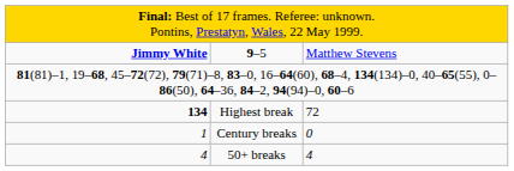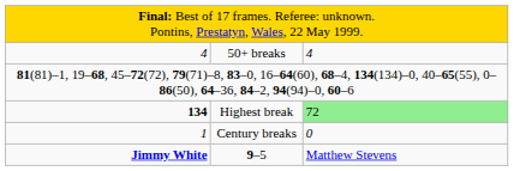 <table class="wikitable" style="font-size: 95%; margin: 1em auto 1em auto;">
 <tr>
 <td colspan="3" align="center" bgcolor="#ffd700"><strong>Final:</strong> Best of 17 frames. Referee: unknown.<br>Pontins, <a href='#'>Prestatyn</a>, <a href='#'>Wales</a>, 22 May 1999.</td>
 </tr>
 <tr>
-<td width="230" align="right"><strong><a href='#'>Jimmy White</a></strong> <br></td>
-<td width="100" align="center"><strong>9</strong>–5</td>
-<td width="230"><a href='#'>Matthew Stevens</a> <br></td>
+<td align="right"><em>4</em></td>
+<td align="center">50+ breaks</td>
+<td><em>4</em></td>
 </tr>
 <tr>
 <td colspan="3" align="center" style="font-size: 100%"><strong>81</strong>(81)–1, 19–<strong>68</strong>, 45–<strong>72</strong>(72), <strong>79</strong>(71)–8, <strong>83</strong>–0, 16–<strong>64</strong>(60), <strong>68</strong>–4, <strong>134</strong>(134)–0, 40–<strong>65</strong>(55), 0–<strong>86</strong>(50), <strong>64</strong>–36, <strong>84</strong>–2, <strong>94</strong>(94)–0, <strong>60</strong>–6</td>
 </tr>
 <tr>
 <td align="right"><strong>134</strong></td>
 <td align="center">Highest break</td>
-<td>72</td>
+<td style="background: lightgreen;">72</td>
 </tr>
 <tr>
 <td align="right"><em>1</em></td>
 <td align="center">Century breaks</td>
 <td><em>0</em></td>
 </tr>
 <tr>
-<td align="right"><em>4</em></td>
-<td align="center">50+ breaks</td>
-<td><em>4</em></td>
+<td width="230" align="right"><strong><a href='#'>Jimmy White</a></strong> <br></td>
+<td width="100" align="center"><strong>9</strong>–5</td>
+<td width="230"><a href='#'>Matthew Stevens</a> <br></td>
 </tr>
 </table>
